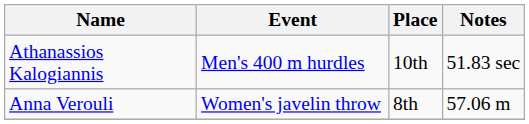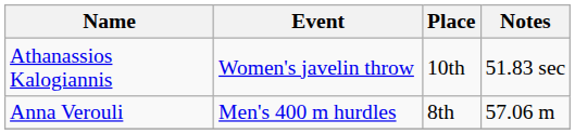 <table class="wikitable sortable">
 <tr>
 <th width=150>Name</th>
 <th width=150>Event</th>
 <th>Place</th>
 <th>Notes</th>
 </tr>
 <tr>
 <td><a href='#'>Athanassios Kalogiannis</a></td>
-<td><a href='#'>Men's 400 m hurdles</a></td>
+<td><a href='#'>Women's javelin throw</a></td>
 <td>10th</td>
 <td>51.83 sec</td>
 </tr>
 <tr>
 <td><a href='#'>Anna Verouli</a></td>
-<td><a href='#'>Women's javelin throw</a></td>
+<td><a href='#'>Men's 400 m hurdles</a></td>
 <td>8th</td>
 <td>57.06 m</td>
 </tr>
 <tr>
 </tr>
 </table>
